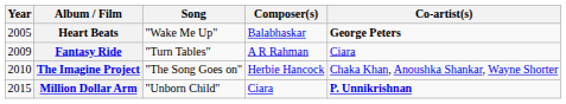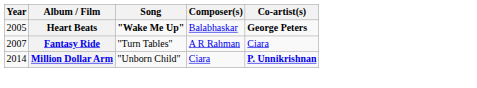 <table class="wikitable">
 <tr>
 <th>Year</th>
 <th>Album / Film</th>
 <th>Song</th>
 <th>Composer(s)</th>
 <th>Co-artist(s)</th>
 </tr>
 <tr>
 <td>2005</td>
 <th><strong>Heart Beats</strong></th>
-<td>"Wake Me Up"</td>
+<td><strong>"Wake Me Up"</strong></td>
 <td><a href='#'>Balabhaskar</a></td>
 <td><strong>George Peters</strong></td>
 </tr>
 <tr>
-<td>2009</td>
+<td>2007</td>
 <th><a href='#'>Fantasy Ride</a></th>
 <td>"Turn Tables"</td>
 <td><a href='#'>A R Rahman</a></td>
 <td><a href='#'>Ciara</a></td>
 </tr>
 <tr>
-<td>2010</td>
-<th><strong><a href='#'>The Imagine Project</a></strong></th>
-<td>"The Song Goes on"</td>
-<td><a href='#'>Herbie Hancock</a></td>
-<td><a href='#'>Chaka Khan</a>, <a href='#'>Anoushka Shankar</a>, <a href='#'>Wayne Shorter</a></td>
-</tr>
-<tr>
-<td>2015</td>
+<td>2014</td>
 <th><strong><a href='#'>Million Dollar Arm</a></strong></th>
 <td>"Unborn Child"</td>
 <td><a href='#'>Ciara</a></td>
 <td><strong><a href='#'>P. Unnikrishnan</a></strong></td>
 </tr>
 </table>
